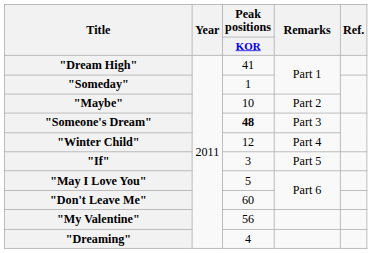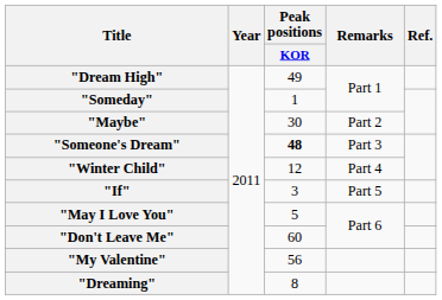 <table class="wikitable plainrowheaders" style="text-align:center">
 <tr>
 <th scope="col" rowspan="2" style="width:15em;">Title</th>
 <th scope="col" rowspan="2" style="width:2em;">Year</th>
 <th scope="col" colspan="1">Peak<br>positions</th>
 <th scope="col" rowspan="2" style="width:5em;">Remarks</th>
 <th rowspan="2">Ref.</th>
 </tr>
 <tr>
 <th scope="col" style="width:2.5em;font-size:90%;"><a href='#'>KOR</a></th>
 </tr>
 <tr>
 <th scope="row">"Dream High" </th>
 <td rowspan="10">2011</td>
-<td>41</td>
+<td>49</td>
 <td rowspan="2">Part 1</td>
 <td></td>
 </tr>
 <tr>
 <th scope="row">"Someday" </th>
 <td>1</td>
 <td rowspan="2"></td>
 </tr>
 <tr>
 <th scope="row">"Maybe" </th>
-<td>10</td>
+<td>30</td>
 <td>Part 2</td>
 </tr>
 <tr>
 <th scope="row">"Someone's Dream" </th>
 <td><strong>48</strong></td>
 <td>Part 3</td>
 <td rowspan="2"></td>
 </tr>
 <tr>
 <th scope="row">"Winter Child" </th>
 <td>12</td>
 <td>Part 4</td>
 </tr>
 <tr>
 <th scope="row">"If" </th>
 <td>3</td>
 <td>Part 5</td>
 <td></td>
 </tr>
 <tr>
 <th scope="row">"May I Love You" </th>
 <td>5</td>
 <td rowspan="2">Part 6</td>
 <td></td>
 </tr>
 <tr>
 <th scope="row">"Don't Leave Me" </th>
 <td>60</td>
 <td></td>
 </tr>
 <tr>
 <th scope="row">"My Valentine" </th>
 <td>56</td>
 <td></td>
 <td></td>
 </tr>
 <tr>
 <th scope="row">"Dreaming" </th>
-<td>4</td>
+<td>8</td>
 <td></td>
 <td></td>
 </tr>
 </table>
